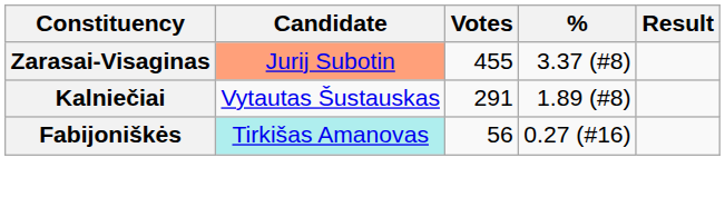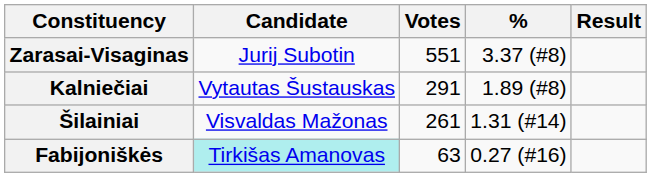 <table class=wikitable style="text-align: right;">
 <tr>
 <th>Constituency</th>
 <th>Candidate</th>
 <th>Votes</th>
 <th>%</th>
 <th>Result</th>
 </tr>
 <tr>
 <th align=center><strong>Zarasai-Visaginas</strong></th>
-<td align=center style="background: lightsalmon;"><a href='#'>Jurij Subotin</a></td>
-<td>455</td>
+<td align=center><a href='#'>Jurij Subotin</a></td>
+<td>551</td>
 <td>3.37 (#8)</td>
 <td></td>
 </tr>
 <tr>
 <th align=center><strong>Kalniečiai</strong></th>
 <td align=center><a href='#'>Vytautas Šustauskas</a></td>
 <td>291</td>
 <td>1.89 (#8)</td>
 <td></td>
 </tr>
 <tr>
+<th align=center><strong>Šilainiai</strong></th>
+<td align=center><a href='#'>Visvaldas Mažonas</a></td>
+<td>261</td>
+<td>1.31 (#14)</td>
+<td></td>
+</tr>
+<tr>
 <th align=center><strong>Fabijoniškės</strong></th>
 <td align=center style="background: paleturquoise;"><a href='#'>Tirkišas Amanovas</a></td>
-<td>56</td>
+<td>63</td>
 <td>0.27 (#16)</td>
 <td></td>
 </tr>
 </table>
